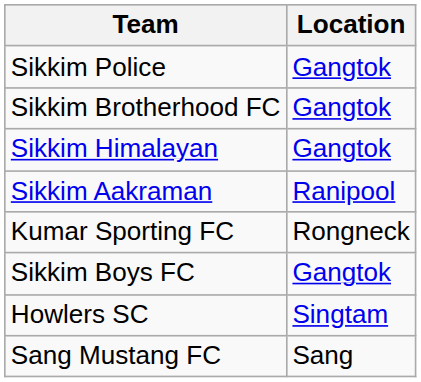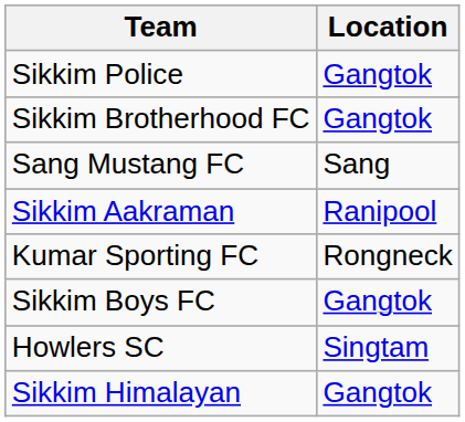 <table class="wikitable">
 <tr>
 <th>Team</th>
 <th>Location</th>
 </tr>
 <tr>
 <td>Sikkim Police</td>
 <td><a href='#'>Gangtok</a></td>
 </tr>
 <tr>
 <td>Sikkim Brotherhood FC</td>
 <td><a href='#'>Gangtok</a></td>
 </tr>
 <tr>
-<td><a href='#'>Sikkim Himalayan</a></td>
-<td><a href='#'>Gangtok</a></td>
+<td>Sang Mustang FC</td>
+<td>Sang</td>
 </tr>
 <tr>
 <td><a href='#'>Sikkim Aakraman</a></td>
 <td><a href='#'>Ranipool</a></td>
 </tr>
 <tr>
 <td>Kumar Sporting FC</td>
 <td>Rongneck</td>
 </tr>
 <tr>
 <td>Sikkim Boys FC</td>
 <td><a href='#'>Gangtok</a></td>
 </tr>
 <tr>
 <td>Howlers SC</td>
 <td><a href='#'>Singtam</a></td>
 </tr>
 <tr>
-<td>Sang Mustang FC</td>
-<td>Sang</td>
+<td><a href='#'>Sikkim Himalayan</a></td>
+<td><a href='#'>Gangtok</a></td>
 </tr>
 </table>
